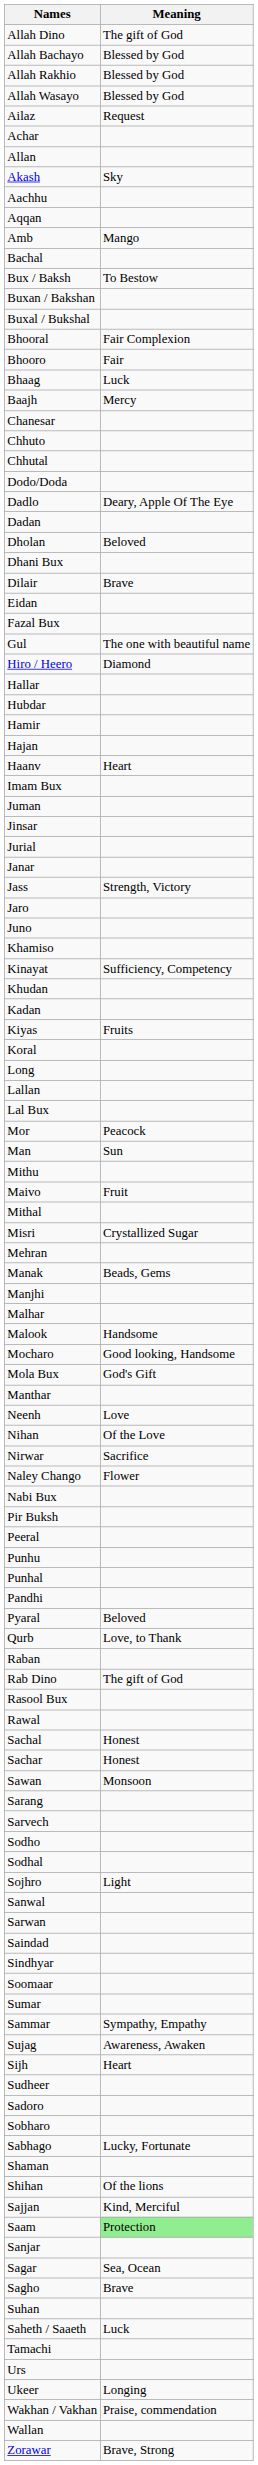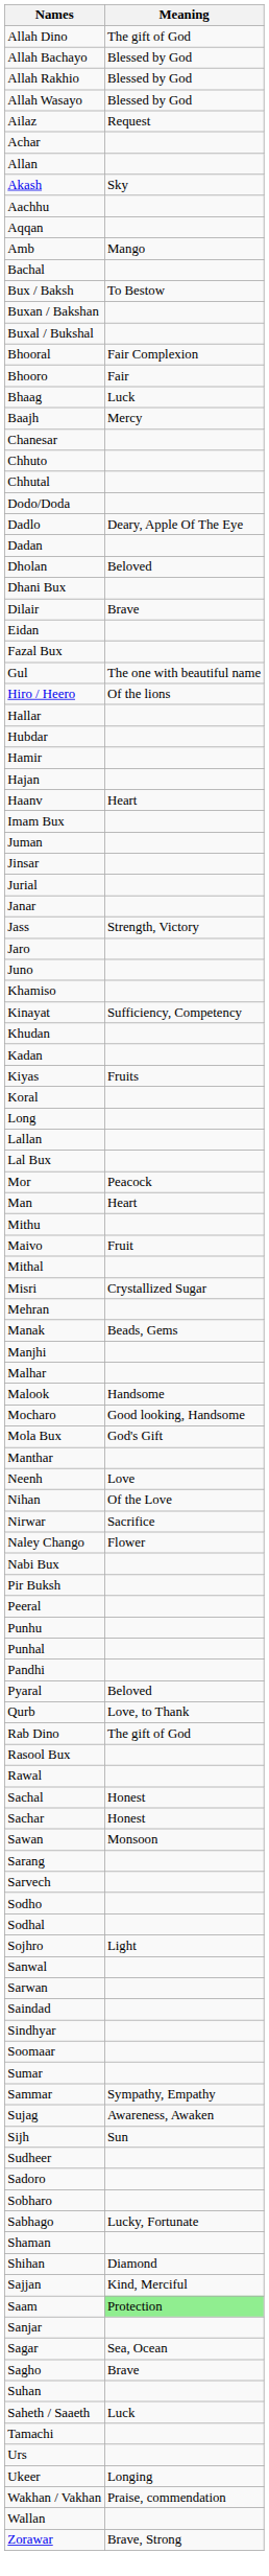 <table class="wikitable">
 <tr>
 <th>Names</th>
 <th>Meaning</th>
 </tr>
 <tr>
 <td>Allah Dino</td>
 <td>The gift of God</td>
 </tr>
 <tr>
 <td>Allah Bachayo</td>
 <td>Blessed by God</td>
 </tr>
 <tr>
 <td>Allah Rakhio</td>
 <td>Blessed by God</td>
 </tr>
 <tr>
 <td>Allah Wasayo</td>
 <td>Blessed by God</td>
 </tr>
 <tr>
 <td>Ailaz</td>
 <td>Request</td>
 </tr>
 <tr>
 <td>Achar</td>
 <td></td>
 </tr>
 <tr>
 <td>Allan</td>
 <td></td>
 </tr>
 <tr>
 <td><a href='#'>Akash</a></td>
 <td>Sky</td>
 </tr>
 <tr>
 <td>Aachhu</td>
 <td></td>
 </tr>
 <tr>
 <td>Aqqan</td>
 <td></td>
 </tr>
 <tr>
 <td>Amb</td>
 <td>Mango</td>
 </tr>
 <tr>
 <td>Bachal</td>
 <td></td>
 </tr>
 <tr>
 <td>Bux / Baksh</td>
 <td>To Bestow</td>
 </tr>
 <tr>
 <td>Buxan / Bakshan</td>
 <td></td>
 </tr>
 <tr>
 <td>Buxal / Bukshal</td>
 <td></td>
 </tr>
 <tr>
 <td>Bhooral</td>
 <td>Fair Complexion</td>
 </tr>
 <tr>
 <td>Bhooro</td>
 <td>Fair</td>
 </tr>
 <tr>
 <td>Bhaag</td>
 <td>Luck</td>
 </tr>
 <tr>
 <td>Baajh</td>
 <td>Mercy</td>
 </tr>
 <tr>
 <td>Chanesar</td>
 <td></td>
 </tr>
 <tr>
 <td>Chhuto</td>
 <td></td>
 </tr>
 <tr>
 <td>Chhutal</td>
 <td></td>
 </tr>
 <tr>
 <td>Dodo/Doda</td>
 <td></td>
 </tr>
 <tr>
 <td>Dadlo</td>
 <td>Deary, Apple Of The Eye</td>
 </tr>
 <tr>
 <td>Dadan</td>
 <td></td>
 </tr>
 <tr>
 <td>Dholan</td>
 <td>Beloved</td>
 </tr>
 <tr>
 <td>Dhani Bux</td>
 <td></td>
 </tr>
 <tr>
 <td>Dilair</td>
 <td>Brave</td>
 </tr>
 <tr>
 <td>Eidan</td>
 <td></td>
 </tr>
 <tr>
 <td>Fazal Bux</td>
 <td></td>
 </tr>
 <tr>
 <td>Gul</td>
 <td>The one with beautiful name</td>
 </tr>
 <tr>
 <td><a href='#'>Hiro / Heero</a></td>
-<td>Diamond</td>
+<td>Of the lions</td>
 </tr>
 <tr>
 <td>Hallar</td>
 <td></td>
 </tr>
 <tr>
 <td>Hubdar</td>
 <td></td>
 </tr>
 <tr>
 <td>Hamir</td>
 <td></td>
 </tr>
 <tr>
 <td>Hajan</td>
 <td></td>
 </tr>
 <tr>
 <td>Haanv</td>
 <td>Heart</td>
 </tr>
 <tr>
 <td>Imam Bux</td>
 <td></td>
 </tr>
 <tr>
 <td>Juman</td>
 <td></td>
 </tr>
 <tr>
 <td>Jinsar</td>
 <td></td>
 </tr>
 <tr>
 <td>Jurial</td>
 <td></td>
 </tr>
 <tr>
 <td>Janar</td>
 <td></td>
 </tr>
 <tr>
 <td>Jass</td>
 <td>Strength, Victory</td>
 </tr>
 <tr>
 <td>Jaro</td>
 <td></td>
 </tr>
 <tr>
 <td>Juno</td>
 <td></td>
 </tr>
 <tr>
 <td>Khamiso</td>
 <td></td>
 </tr>
 <tr>
 <td>Kinayat</td>
 <td>Sufficiency, Competency</td>
 </tr>
 <tr>
 <td>Khudan</td>
 <td></td>
 </tr>
 <tr>
 <td>Kadan</td>
 <td></td>
 </tr>
 <tr>
 <td>Kiyas</td>
 <td>Fruits</td>
 </tr>
 <tr>
 <td>Koral</td>
 <td></td>
 </tr>
 <tr>
 <td>Long</td>
 <td></td>
 </tr>
 <tr>
 <td>Lallan</td>
 <td></td>
 </tr>
 <tr>
 <td>Lal Bux</td>
 <td></td>
 </tr>
 <tr>
 <td>Mor</td>
 <td>Peacock</td>
 </tr>
 <tr>
 <td>Man</td>
-<td>Sun</td>
+<td>Heart</td>
 </tr>
 <tr>
 <td>Mithu</td>
 <td></td>
 </tr>
 <tr>
 <td>Maivo</td>
 <td>Fruit</td>
 </tr>
 <tr>
 <td>Mithal</td>
 <td></td>
 </tr>
 <tr>
 <td>Misri</td>
 <td>Crystallized Sugar</td>
 </tr>
 <tr>
 <td>Mehran</td>
 <td></td>
 </tr>
 <tr>
 <td>Manak</td>
 <td>Beads, Gems</td>
 </tr>
 <tr>
 <td>Manjhi</td>
 <td></td>
 </tr>
 <tr>
 <td>Malhar</td>
 <td></td>
 </tr>
 <tr>
 <td>Malook</td>
 <td>Handsome</td>
 </tr>
 <tr>
 <td>Mocharo</td>
 <td>Good looking, Handsome</td>
 </tr>
 <tr>
 <td>Mola Bux</td>
 <td>God's Gift</td>
 </tr>
 <tr>
 <td>Manthar</td>
 <td></td>
 </tr>
 <tr>
 <td>Neenh</td>
 <td>Love</td>
 </tr>
 <tr>
 <td>Nihan</td>
 <td>Of the Love</td>
 </tr>
 <tr>
 <td>Nirwar</td>
 <td>Sacrifice</td>
 </tr>
 <tr>
 <td>Naley Chango</td>
 <td>Flower</td>
 </tr>
 <tr>
 <td>Nabi Bux</td>
 <td></td>
 </tr>
 <tr>
 <td>Pir Buksh</td>
 <td></td>
 </tr>
 <tr>
 <td>Peeral</td>
 <td></td>
 </tr>
 <tr>
 <td>Punhu</td>
 <td></td>
 </tr>
 <tr>
 <td>Punhal</td>
 <td></td>
 </tr>
 <tr>
 <td>Pandhi</td>
 <td></td>
 </tr>
 <tr>
 <td>Pyaral</td>
 <td>Beloved</td>
 </tr>
 <tr>
 <td>Qurb</td>
 <td>Love, to Thank</td>
 </tr>
 <tr>
-<td>Raban</td>
-<td></td>
-</tr>
-<tr>
 <td>Rab Dino</td>
 <td>The gift of God</td>
 </tr>
 <tr>
 <td>Rasool Bux</td>
 <td></td>
 </tr>
 <tr>
 <td>Rawal</td>
 <td></td>
 </tr>
 <tr>
 <td>Sachal</td>
 <td>Honest</td>
 </tr>
 <tr>
 <td>Sachar</td>
 <td>Honest</td>
 </tr>
 <tr>
 <td>Sawan</td>
 <td>Monsoon</td>
 </tr>
 <tr>
 <td>Sarang</td>
 <td></td>
 </tr>
 <tr>
 <td>Sarvech</td>
 <td></td>
 </tr>
 <tr>
 <td>Sodho</td>
 <td></td>
 </tr>
 <tr>
 <td>Sodhal</td>
 <td></td>
 </tr>
 <tr>
 <td>Sojhro</td>
 <td>Light</td>
 </tr>
 <tr>
 <td>Sanwal</td>
 <td></td>
 </tr>
 <tr>
 <td>Sarwan</td>
 <td></td>
 </tr>
 <tr>
 <td>Saindad</td>
 <td></td>
 </tr>
 <tr>
 <td>Sindhyar</td>
 <td></td>
 </tr>
 <tr>
 <td>Soomaar</td>
 <td></td>
 </tr>
 <tr>
 <td>Sumar</td>
 <td></td>
 </tr>
 <tr>
 <td>Sammar</td>
 <td>Sympathy, Empathy</td>
 </tr>
 <tr>
 <td>Sujag</td>
 <td>Awareness, Awaken</td>
 </tr>
 <tr>
 <td>Sijh</td>
-<td>Heart</td>
+<td>Sun</td>
 </tr>
 <tr>
 <td>Sudheer</td>
 <td></td>
 </tr>
 <tr>
 <td>Sadoro</td>
 <td></td>
 </tr>
 <tr>
 <td>Sobharo</td>
 <td></td>
 </tr>
 <tr>
 <td>Sabhago</td>
 <td>Lucky, Fortunate</td>
 </tr>
 <tr>
 <td>Shaman</td>
 <td></td>
 </tr>
 <tr>
 <td>Shihan</td>
-<td>Of the lions</td>
+<td>Diamond</td>
 </tr>
 <tr>
 <td>Sajjan</td>
 <td>Kind, Merciful</td>
 </tr>
 <tr>
 <td>Saam</td>
 <td style="background: lightgreen;">Protection</td>
 </tr>
 <tr>
 <td>Sanjar</td>
 <td></td>
 </tr>
 <tr>
 <td>Sagar</td>
 <td>Sea, Ocean</td>
 </tr>
 <tr>
 <td>Sagho</td>
 <td>Brave</td>
 </tr>
 <tr>
 <td>Suhan</td>
 <td></td>
 </tr>
 <tr>
 <td>Saheth / Saaeth</td>
 <td>Luck</td>
 </tr>
 <tr>
 <td>Tamachi</td>
 <td></td>
 </tr>
 <tr>
 <td>Urs</td>
 <td></td>
 </tr>
 <tr>
 <td>Ukeer</td>
 <td>Longing</td>
 </tr>
 <tr>
 <td>Wakhan / Vakhan</td>
 <td>Praise, commendation</td>
 </tr>
 <tr>
 <td>Wallan</td>
 <td></td>
 </tr>
 <tr>
 <td><a href='#'>Zorawar</a></td>
 <td>Brave, Strong</td>
 </tr>
 </table>
